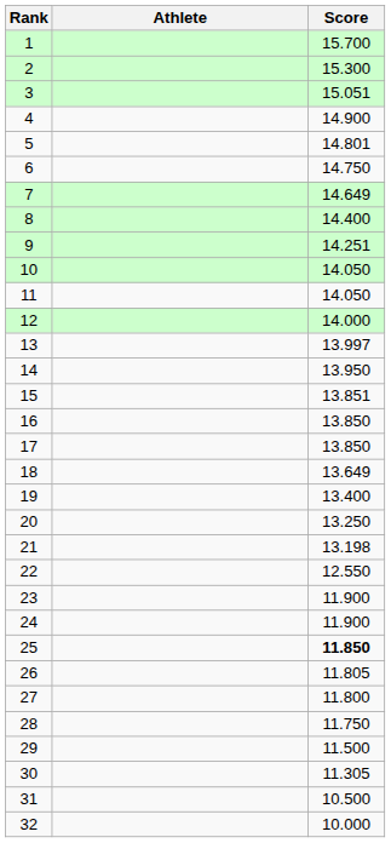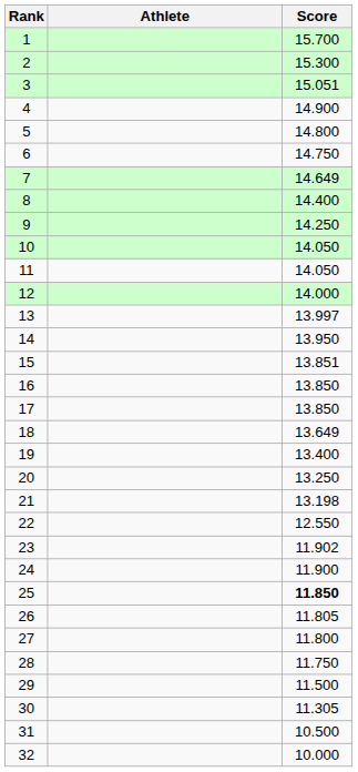 <table class=wikitable style="text-align:center">
 <tr>
 <th width=40>Rank</th>
 <th width=250>Athlete</th>
 <th width=70>Score</th>
 </tr>
 <tr bgcolor="ccffcc">
 <td>1</td>
 <td align=left></td>
 <td>15.700</td>
 </tr>
 <tr bgcolor="ccffcc">
 <td>2</td>
 <td align=left></td>
 <td>15.300</td>
 </tr>
 <tr bgcolor="ccffcc">
 <td>3</td>
 <td align=left></td>
 <td>15.051</td>
 </tr>
 <tr>
 <td>4</td>
 <td align=left></td>
 <td>14.900</td>
 </tr>
 <tr>
 <td>5</td>
 <td align=left></td>
-<td>14.801</td>
+<td>14.800</td>
 </tr>
 <tr>
 <td>6</td>
 <td align=left></td>
 <td>14.750</td>
 </tr>
 <tr bgcolor="ccffcc">
 <td>7</td>
 <td align=left></td>
 <td>14.649</td>
 </tr>
 <tr bgcolor="ccffcc">
 <td>8</td>
 <td align=left></td>
 <td>14.400</td>
 </tr>
 <tr bgcolor="ccffcc">
 <td>9</td>
 <td align=left></td>
-<td>14.251</td>
+<td>14.250</td>
 </tr>
 <tr bgcolor="ccffcc">
 <td>10</td>
 <td align=left></td>
 <td>14.050</td>
 </tr>
 <tr>
 <td>11</td>
 <td align=left></td>
 <td>14.050</td>
 </tr>
 <tr bgcolor="ccffcc">
 <td>12</td>
 <td align=left></td>
 <td>14.000</td>
 </tr>
 <tr>
 <td>13</td>
 <td align=left></td>
 <td>13.997</td>
 </tr>
 <tr>
 <td>14</td>
 <td align=left></td>
 <td>13.950</td>
 </tr>
 <tr>
 <td>15</td>
 <td align=left></td>
 <td>13.851</td>
 </tr>
 <tr>
 <td>16</td>
 <td align=left></td>
 <td>13.850</td>
 </tr>
 <tr>
 <td>17</td>
 <td align=left></td>
 <td>13.850</td>
 </tr>
 <tr>
 <td>18</td>
 <td align=left></td>
 <td>13.649</td>
 </tr>
 <tr>
 <td>19</td>
 <td align=left></td>
 <td>13.400</td>
 </tr>
 <tr>
 <td>20</td>
 <td align=left></td>
 <td>13.250</td>
 </tr>
 <tr>
 <td>21</td>
 <td align=left></td>
 <td>13.198</td>
 </tr>
 <tr>
 <td>22</td>
 <td align=left></td>
 <td>12.550</td>
 </tr>
 <tr>
 <td>23</td>
 <td align=left></td>
-<td>11.900</td>
+<td>11.902</td>
 </tr>
 <tr>
 <td>24</td>
 <td align=left></td>
 <td>11.900</td>
 </tr>
 <tr>
 <td>25</td>
 <td align=left></td>
 <td><strong>11.850</strong></td>
 </tr>
 <tr>
 <td>26</td>
 <td align=left></td>
 <td>11.805</td>
 </tr>
 <tr>
 <td>27</td>
 <td align=left></td>
 <td>11.800</td>
 </tr>
 <tr>
 <td>28</td>
 <td align=left></td>
 <td>11.750</td>
 </tr>
 <tr>
 <td>29</td>
 <td align=left></td>
 <td>11.500</td>
 </tr>
 <tr>
 <td>30</td>
 <td align=left></td>
 <td>11.305</td>
 </tr>
 <tr>
 <td>31</td>
 <td align=left></td>
 <td>10.500</td>
 </tr>
 <tr>
 <td>32</td>
 <td align=left></td>
 <td>10.000</td>
 </tr>
 </table>
